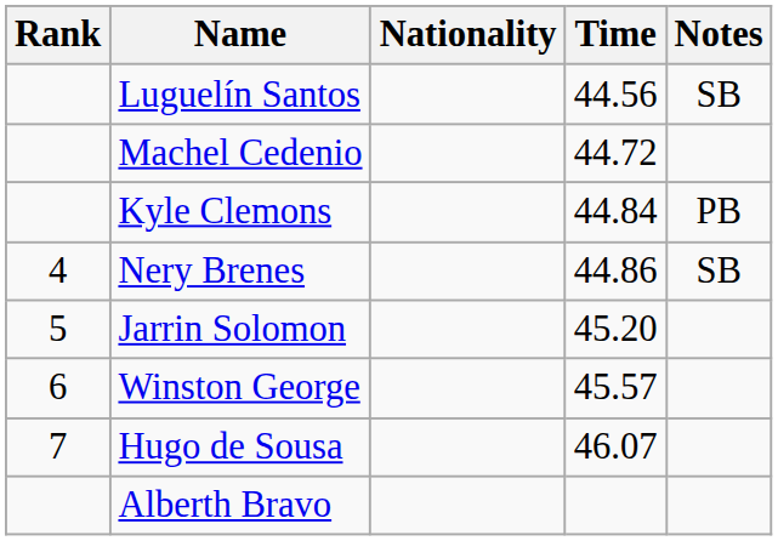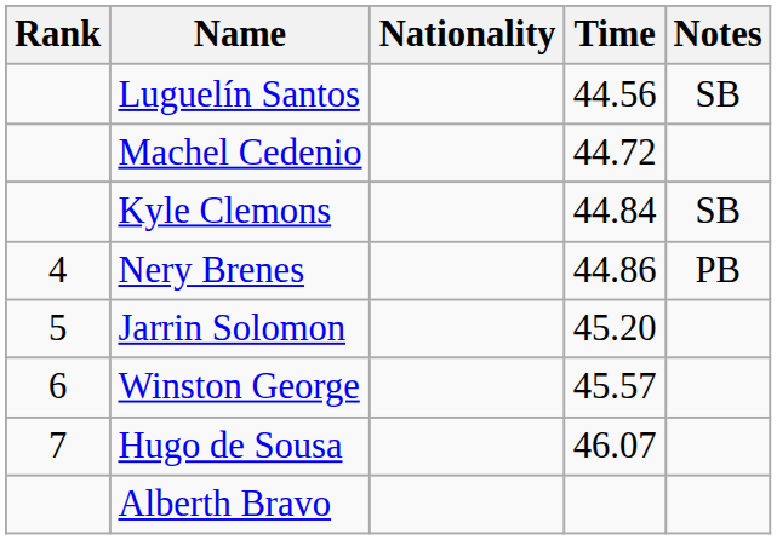 <table class="wikitable sortable" style="text-align:center">
 <tr>
 <th>Rank</th>
 <th>Name</th>
 <th>Nationality</th>
 <th>Time</th>
 <th>Notes</th>
 </tr>
 <tr>
 <td></td>
 <td align=left><a href='#'>Luguelín Santos</a></td>
 <td align=left></td>
 <td>44.56</td>
 <td>SB</td>
 </tr>
 <tr>
 <td></td>
 <td align=left><a href='#'>Machel Cedenio</a></td>
 <td align=left></td>
 <td>44.72</td>
 <td></td>
 </tr>
 <tr>
 <td></td>
 <td align=left><a href='#'>Kyle Clemons</a></td>
 <td align=left></td>
 <td>44.84</td>
-<td>PB</td>
+<td>SB</td>
 </tr>
 <tr>
 <td>4</td>
 <td align=left><a href='#'>Nery Brenes</a></td>
 <td align=left></td>
 <td>44.86</td>
-<td>SB</td>
+<td>PB</td>
 </tr>
 <tr>
 <td>5</td>
 <td align=left><a href='#'>Jarrin Solomon</a></td>
 <td align=left></td>
 <td>45.20</td>
 <td></td>
 </tr>
 <tr>
 <td>6</td>
 <td align=left><a href='#'>Winston George</a></td>
 <td align=left></td>
 <td>45.57</td>
 <td></td>
 </tr>
 <tr>
 <td>7</td>
 <td align=left><a href='#'>Hugo de Sousa</a></td>
 <td align=left></td>
 <td>46.07</td>
 <td></td>
 </tr>
 <tr>
 <td></td>
 <td align=left><a href='#'>Alberth Bravo</a></td>
 <td align=left></td>
 <td></td>
 <td></td>
 </tr>
 </table>
